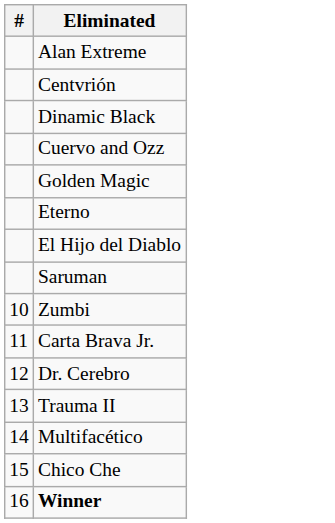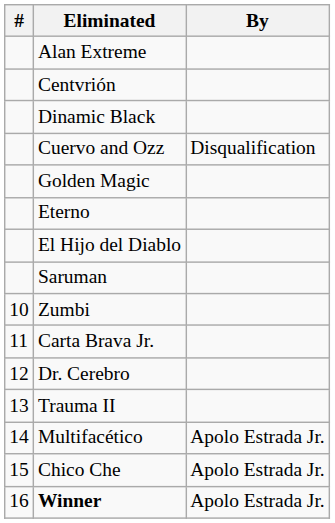 <table style="font-size: 85%" class="wikitable sortable">
 <tr>
 <th><strong>#</strong></th>
 <th><strong>Eliminated</strong></th>
+<th><strong>By</strong></th>
 </tr>
 <tr>
 <td></td>
 <td>Alan Extreme</td>
+<td> </td>
 </tr>
 <tr>
 <td></td>
 <td>Centvrión</td>
+<td> </td>
 </tr>
 <tr>
 <td></td>
 <td>Dinamic Black</td>
+<td> </td>
 </tr>
 <tr>
 <td></td>
 <td>Cuervo and Ozz</td>
+<td>Disqualification</td>
 </tr>
 <tr>
 <td></td>
 <td>Golden Magic</td>
+<td> </td>
 </tr>
 <tr>
 <td></td>
 <td>Eterno</td>
+<td> </td>
 </tr>
 <tr>
 <td></td>
 <td>El Hijo del Diablo</td>
+<td> </td>
 </tr>
 <tr>
 <td></td>
 <td>Saruman</td>
+<td> </td>
 </tr>
 <tr>
 <td>10</td>
 <td>Zumbi</td>
+<td> </td>
 </tr>
 <tr>
 <td>11</td>
 <td>Carta Brava Jr.</td>
+<td> </td>
 </tr>
 <tr>
 <td>12</td>
 <td>Dr. Cerebro</td>
+<td> </td>
 </tr>
 <tr>
 <td>13</td>
 <td>Trauma II</td>
+<td> </td>
 </tr>
 <tr>
 <td>14</td>
 <td>Multifacético</td>
+<td>Apolo Estrada Jr.</td>
 </tr>
 <tr>
 <td>15</td>
 <td>Chico Che</td>
+<td>Apolo Estrada Jr.</td>
 </tr>
 <tr>
 <td>16</td>
 <td><strong>Winner</strong></td>
+<td>Apolo Estrada Jr.</td>
 </tr>
 </table>
